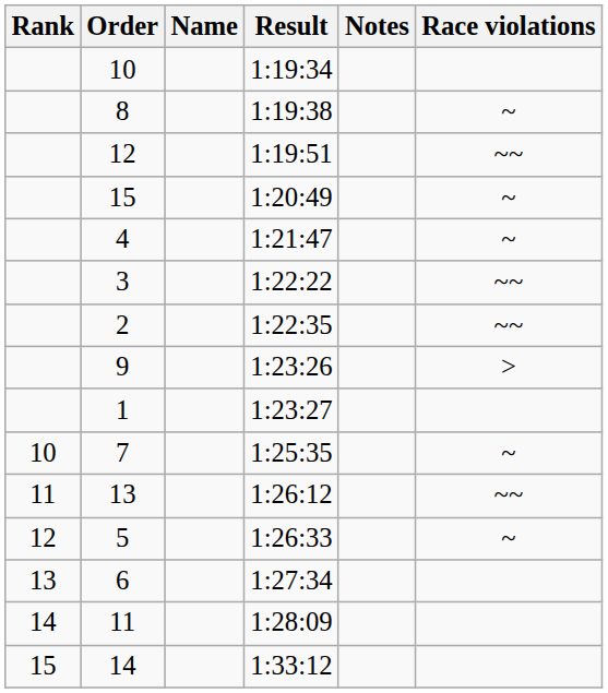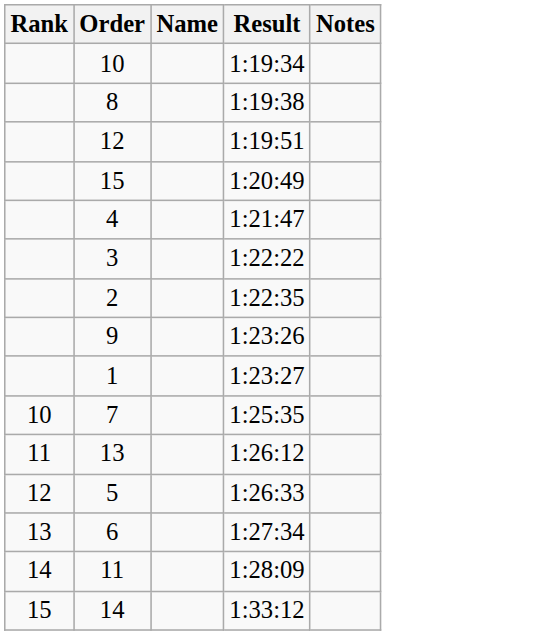 <table class="wikitable sortable" style="text-align:center">
 <tr>
 <th>Rank</th>
 <th>Order</th>
 <th>Name</th>
 <th>Result</th>
 <th>Notes</th>
-<th>Race violations</th>
 </tr>
 <tr>
 <td></td>
 <td>10</td>
 <td align="left"></td>
 <td>1:19:34</td>
 <td><strong> </strong></td>
-<td></td>
 </tr>
 <tr>
 <td></td>
 <td>8</td>
 <td align="left"></td>
 <td>1:19:38</td>
 <td></td>
-<td>~</td>
 </tr>
 <tr>
 <td></td>
 <td>12</td>
 <td align="left"></td>
 <td>1:19:51</td>
 <td></td>
-<td>~~</td>
 </tr>
 <tr>
 <td></td>
 <td>15</td>
 <td align="left"></td>
 <td>1:20:49</td>
 <td></td>
-<td>~</td>
 </tr>
 <tr>
 <td></td>
 <td>4</td>
 <td align="left"></td>
 <td>1:21:47</td>
 <td></td>
-<td>~</td>
 </tr>
 <tr>
 <td></td>
 <td>3</td>
 <td align="left"></td>
 <td>1:22:22</td>
 <td></td>
-<td>~~</td>
 </tr>
 <tr>
 <td></td>
 <td>2</td>
 <td align="left"></td>
 <td>1:22:35</td>
 <td></td>
-<td>~~</td>
 </tr>
 <tr>
 <td></td>
 <td>9</td>
 <td align="left"></td>
 <td>1:23:26</td>
 <td></td>
-<td>></td>
 </tr>
 <tr>
 <td></td>
 <td>1</td>
 <td align="left"></td>
 <td>1:23:27</td>
-<td></td>
 <td></td>
 </tr>
 <tr>
 <td>10</td>
 <td>7</td>
 <td align="left"></td>
 <td>1:25:35</td>
 <td></td>
-<td>~</td>
 </tr>
 <tr>
 <td>11</td>
 <td>13</td>
 <td align="left"></td>
 <td>1:26:12</td>
 <td></td>
-<td>~~</td>
 </tr>
 <tr>
 <td>12</td>
 <td>5</td>
 <td align="left"></td>
 <td>1:26:33</td>
 <td></td>
-<td>~</td>
 </tr>
 <tr>
 <td>13</td>
 <td>6</td>
 <td align="left"></td>
 <td>1:27:34</td>
-<td></td>
 <td></td>
 </tr>
 <tr>
 <td>14</td>
 <td>11</td>
 <td align="left"></td>
 <td>1:28:09</td>
 <td></td>
-<td></td>
 </tr>
 <tr>
 <td>15</td>
 <td>14</td>
 <td align="left"></td>
 <td>1:33:12</td>
 <td></td>
-<td></td>
 </tr>
 </table>
